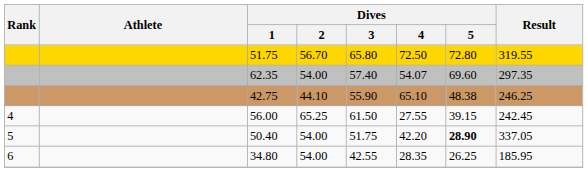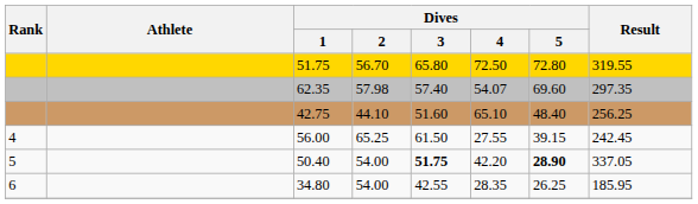 <table class="wikitable" style="font-size:95%" style="width:35em;" style="text-align:center">
 <tr>
 <th rowspan=2>Rank</th>
 <th rowspan=2 width=250>Athlete</th>
 <th colspan=5 width=300>Dives</th>
 <th rowspan=2 width=100>Result</th>
 </tr>
 <tr>
 <th>1</th>
 <th>2</th>
 <th>3</th>
 <th>4</th>
 <th>5</th>
 </tr>
 <tr bgcolor=gold>
 <td></td>
 <td align=left></td>
 <td>51.75</td>
 <td>56.70</td>
 <td>65.80</td>
 <td>72.50</td>
 <td>72.80</td>
 <td>319.55</td>
 </tr>
 <tr bgcolor=silver>
 <td></td>
 <td align=left></td>
 <td>62.35</td>
-<td>54.00</td>
+<td>57.98</td>
 <td>57.40</td>
 <td>54.07</td>
 <td>69.60</td>
 <td>297.35</td>
 </tr>
 <tr bgcolor=cc9966>
 <td></td>
 <td align=left></td>
 <td>42.75</td>
 <td>44.10</td>
-<td>55.90</td>
+<td>51.60</td>
 <td>65.10</td>
-<td>48.38</td>
-<td>246.25</td>
+<td>48.40</td>
+<td>256.25</td>
 </tr>
 <tr>
 <td>4</td>
 <td align=left></td>
 <td>56.00</td>
 <td>65.25</td>
 <td>61.50</td>
 <td>27.55</td>
 <td>39.15</td>
 <td>242.45</td>
 </tr>
 <tr>
 <td>5</td>
 <td align=left></td>
 <td>50.40</td>
 <td>54.00</td>
-<td>51.75</td>
+<td><strong>51.75</strong></td>
 <td>42.20</td>
 <td><strong>28.90</strong></td>
 <td>337.05</td>
 </tr>
 <tr>
 <td>6</td>
 <td align=left></td>
 <td>34.80</td>
 <td>54.00</td>
 <td>42.55</td>
 <td>28.35</td>
 <td>26.25</td>
 <td>185.95</td>
 </tr>
 <tr>
 </tr>
 </table>
